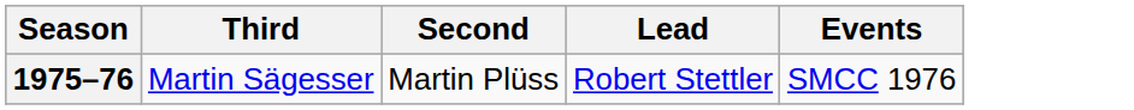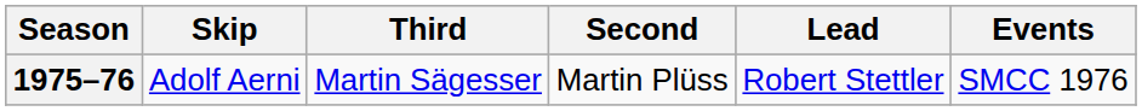 <table class="wikitable">
 <tr>
 <th scope="col">Season</th>
+<th scope="col">Skip</th>
 <th scope="col">Third</th>
 <th scope="col">Second</th>
 <th scope="col">Lead</th>
 <th scope="col">Events</th>
 </tr>
 <tr>
 <th scope="row">1975–76</th>
+<td><a href='#'>Adolf Aerni</a></td>
 <td><a href='#'>Martin Sägesser</a></td>
 <td>Martin Plüss</td>
 <td><a href='#'>Robert Stettler</a></td>
 <td><a href='#'>SMCC</a> 1976 <br> </td>
 </tr>
 </table>
